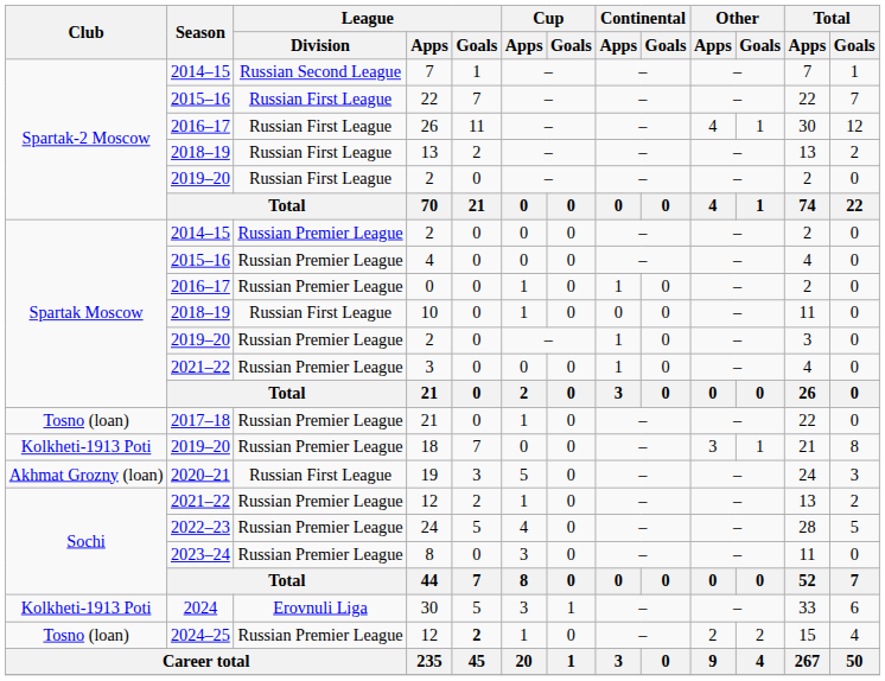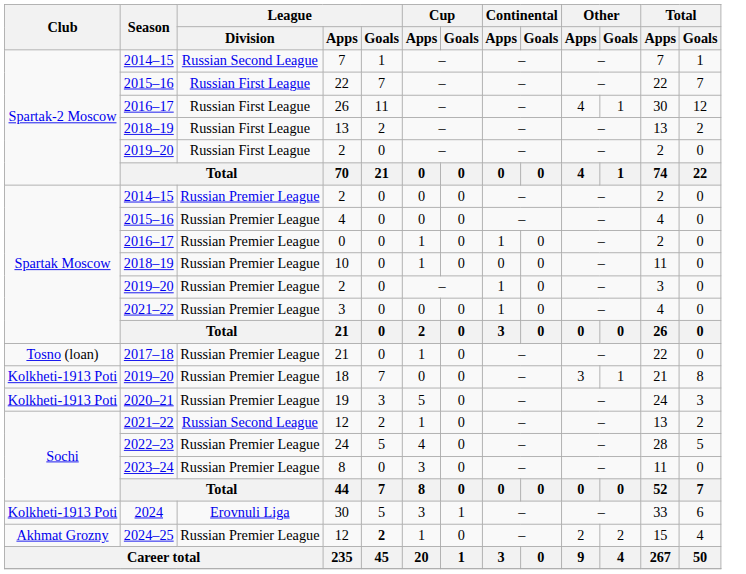 <table class="wikitable" style="text-align: center;">
 <tr>
 <th rowspan=2>Club</th>
 <th rowspan=2>Season</th>
 <th colspan=3>League</th>
 <th colspan=2>Cup</th>
 <th colspan=2>Continental</th>
 <th colspan=2>Other</th>
 <th colspan=2>Total</th>
 </tr>
 <tr>
 <th>Division</th>
 <th>Apps</th>
 <th>Goals</th>
 <th>Apps</th>
 <th>Goals</th>
 <th>Apps</th>
 <th>Goals</th>
 <th>Apps</th>
 <th>Goals</th>
 <th>Apps</th>
 <th>Goals</th>
 </tr>
 <tr>
 <td rowspan=6><a href='#'>Spartak-2 Moscow</a></td>
 <td><a href='#'>2014–15</a></td>
 <td><a href='#'>Russian Second League</a></td>
 <td>7</td>
 <td>1</td>
 <td colspan=2>–</td>
 <td colspan=2>–</td>
 <td colspan=2>–</td>
 <td>7</td>
 <td>1</td>
 </tr>
 <tr>
 <td><a href='#'>2015–16</a></td>
 <td><a href='#'>Russian First League</a></td>
 <td>22</td>
 <td>7</td>
 <td colspan=2>–</td>
 <td colspan=2>–</td>
 <td colspan=2>–</td>
 <td>22</td>
 <td>7</td>
 </tr>
 <tr>
 <td><a href='#'>2016–17</a></td>
 <td>Russian First League</td>
 <td>26</td>
 <td>11</td>
 <td colspan=2>–</td>
 <td colspan=2>–</td>
 <td>4</td>
 <td>1</td>
 <td>30</td>
 <td>12</td>
 </tr>
 <tr>
 <td><a href='#'>2018–19</a></td>
 <td>Russian First League</td>
 <td>13</td>
 <td>2</td>
 <td colspan=2>–</td>
 <td colspan=2>–</td>
 <td colspan=2>–</td>
 <td>13</td>
 <td>2</td>
 </tr>
 <tr>
 <td><a href='#'>2019–20</a></td>
 <td>Russian First League</td>
 <td>2</td>
 <td>0</td>
 <td colspan=2>–</td>
 <td colspan=2>–</td>
 <td colspan=2>–</td>
 <td>2</td>
 <td>0</td>
 </tr>
 <tr>
 <th colspan=2>Total</th>
 <th>70</th>
 <th>21</th>
 <th>0</th>
 <th>0</th>
 <th>0</th>
 <th>0</th>
 <th>4</th>
 <th>1</th>
 <th>74</th>
 <th>22</th>
 </tr>
 <tr>
 <td rowspan=7><a href='#'>Spartak Moscow</a></td>
 <td><a href='#'>2014–15</a></td>
 <td><a href='#'>Russian Premier League</a></td>
 <td>2</td>
 <td>0</td>
 <td>0</td>
 <td>0</td>
 <td colspan=2>–</td>
 <td colspan=2>–</td>
 <td>2</td>
 <td>0</td>
 </tr>
 <tr>
 <td><a href='#'>2015–16</a></td>
 <td>Russian Premier League</td>
 <td>4</td>
 <td>0</td>
 <td>0</td>
 <td>0</td>
 <td colspan=2>–</td>
 <td colspan=2>–</td>
 <td>4</td>
 <td>0</td>
 </tr>
 <tr>
 <td><a href='#'>2016–17</a></td>
 <td>Russian Premier League</td>
 <td>0</td>
 <td>0</td>
 <td>1</td>
 <td>0</td>
 <td>1</td>
 <td>0</td>
 <td colspan=2>–</td>
 <td>2</td>
 <td>0</td>
 </tr>
 <tr>
 <td><a href='#'>2018–19</a></td>
-<td>Russian First League</td>
+<td>Russian Premier League</td>
 <td>10</td>
 <td>0</td>
 <td>1</td>
 <td>0</td>
 <td>0</td>
 <td>0</td>
 <td colspan=2>–</td>
 <td>11</td>
 <td>0</td>
 </tr>
 <tr>
 <td><a href='#'>2019–20</a></td>
 <td>Russian Premier League</td>
 <td>2</td>
 <td>0</td>
 <td colspan=2>–</td>
 <td>1</td>
 <td>0</td>
 <td colspan=2>–</td>
 <td>3</td>
 <td>0</td>
 </tr>
 <tr>
 <td><a href='#'>2021–22</a></td>
 <td>Russian Premier League</td>
 <td>3</td>
 <td>0</td>
 <td>0</td>
 <td>0</td>
 <td>1</td>
 <td>0</td>
 <td colspan=2>–</td>
 <td>4</td>
 <td>0</td>
 </tr>
 <tr>
 <th colspan=2>Total</th>
 <th>21</th>
 <th>0</th>
 <th>2</th>
 <th>0</th>
 <th>3</th>
 <th>0</th>
 <th>0</th>
 <th>0</th>
 <th>26</th>
 <th>0</th>
 </tr>
 <tr>
 <td><a href='#'>Tosno</a> (loan)</td>
 <td><a href='#'>2017–18</a></td>
 <td>Russian Premier League</td>
 <td>21</td>
 <td>0</td>
 <td>1</td>
 <td>0</td>
 <td colspan=2>–</td>
 <td colspan=2>–</td>
 <td>22</td>
 <td>0</td>
 </tr>
 <tr>
 <td><a href='#'>Kolkheti-1913 Poti</a></td>
 <td><a href='#'>2019–20</a></td>
 <td>Russian Premier League</td>
 <td>18</td>
 <td>7</td>
 <td>0</td>
 <td>0</td>
 <td colspan=2>–</td>
 <td>3</td>
 <td>1</td>
 <td>21</td>
 <td>8</td>
 </tr>
 <tr>
-<td><a href='#'>Akhmat Grozny</a> (loan)</td>
+<td><a href='#'>Kolkheti-1913 Poti</a></td>
 <td><a href='#'>2020–21</a></td>
-<td>Russian First League</td>
+<td>Russian Premier League</td>
 <td>19</td>
 <td>3</td>
 <td>5</td>
 <td>0</td>
 <td colspan=2>–</td>
 <td colspan=2>–</td>
 <td>24</td>
 <td>3</td>
 </tr>
 <tr>
 <td rowspan="4"><a href='#'>Sochi</a></td>
 <td><a href='#'>2021–22</a></td>
-<td>Russian Premier League</td>
+<td><a href='#'>Russian Second League</a></td>
 <td>12</td>
 <td>2</td>
 <td>1</td>
 <td>0</td>
 <td colspan=2>–</td>
 <td colspan=2>–</td>
 <td>13</td>
 <td>2</td>
 </tr>
 <tr>
 <td><a href='#'>2022–23</a></td>
 <td>Russian Premier League</td>
 <td>24</td>
 <td>5</td>
 <td>4</td>
 <td>0</td>
 <td colspan=2>–</td>
 <td colspan=2>–</td>
 <td>28</td>
 <td>5</td>
 </tr>
 <tr>
 <td><a href='#'>2023–24</a></td>
 <td>Russian Premier League</td>
 <td>8</td>
 <td>0</td>
 <td>3</td>
 <td>0</td>
 <td colspan=2>–</td>
 <td colspan=2>–</td>
 <td>11</td>
 <td>0</td>
 </tr>
 <tr>
 <th colspan=2>Total</th>
 <th>44</th>
 <th>7</th>
 <th>8</th>
 <th>0</th>
 <th>0</th>
 <th>0</th>
 <th>0</th>
 <th>0</th>
 <th>52</th>
 <th>7</th>
 </tr>
 <tr>
 <td><a href='#'>Kolkheti-1913 Poti</a></td>
 <td><a href='#'>2024</a></td>
 <td><a href='#'>Erovnuli Liga</a></td>
 <td>30</td>
 <td>5</td>
 <td>3</td>
 <td>1</td>
 <td colspan=2>–</td>
 <td colspan=2>–</td>
 <td>33</td>
 <td>6</td>
 </tr>
 <tr>
-<td><a href='#'>Tosno</a> (loan)</td>
+<td><a href='#'>Akhmat Grozny</a></td>
 <td><a href='#'>2024–25</a></td>
 <td>Russian Premier League</td>
 <td>12</td>
 <td><strong>2</strong></td>
 <td>1</td>
 <td>0</td>
 <td colspan=2>–</td>
 <td>2</td>
 <td>2</td>
 <td>15</td>
 <td>4</td>
 </tr>
 <tr>
 <th colspan=3>Career total</th>
 <th>235</th>
 <th>45</th>
 <th>20</th>
 <th>1</th>
 <th>3</th>
 <th>0</th>
 <th>9</th>
 <th>4</th>
 <th>267</th>
 <th>50</th>
 </tr>
 <tr>
 </tr>
 </table>
